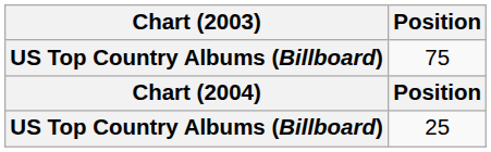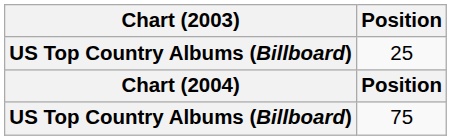 <table class="wikitable plainrowheaders" style="text-align:center">
 <tr>
 <th scope="col">Chart (2003)</th>
 <th scope="col">Position</th>
 </tr>
 <tr>
 <th scope="row">US Top Country Albums (<em>Billboard</em>)</th>
-<td>75</td>
+<td>25</td>
 </tr>
 <tr>
 <th scope="col">Chart (2004)</th>
 <th scope="col">Position</th>
 </tr>
 <tr>
 <th scope="row">US Top Country Albums (<em>Billboard</em>)</th>
-<td>25</td>
+<td>75</td>
 </tr>
 </table>
